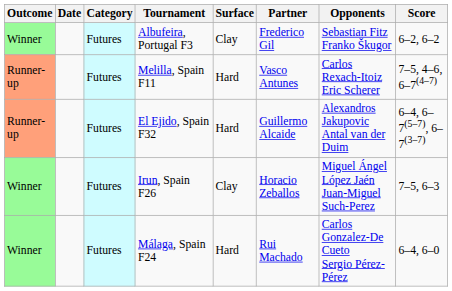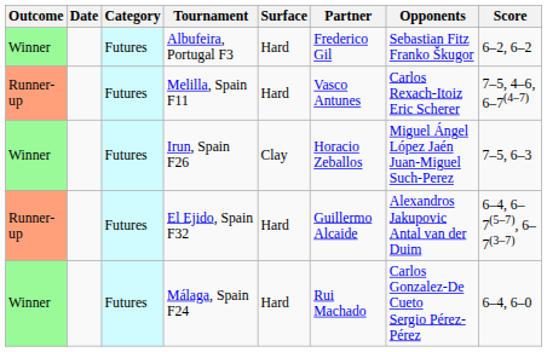 <table class="sortable wikitable">
 <tr>
 <th scope="col" width=40>Outcome</th>
 <th scope="col">Date</th>
 <th scope="col">Category</th>
 <th scope="col">Tournament</th>
 <th scope="col">Surface</th>
 <th scope="col">Partner</th>
 <th scope="col">Opponents</th>
 <th scope="col" class="unsortable">Score</th>
 </tr>
 <tr>
 <td bgcolor=98FB98>Winner</td>
 <td></td>
 <td style=background:#CFFCFF>Futures</td>
 <td><a href='#'>Albufeira</a>, Portugal F3</td>
-<td>Clay</td>
+<td>Hard</td>
 <td data-sort-value="Gil, F"> <a href='#'>Frederico Gil</a></td>
 <td data-sort-value="Skugor, Franko"> <a href='#'>Sebastian Fitz</a><br> <a href='#'>Franko Škugor</a></td>
 <td>6–2, 6–2</td>
 </tr>
 <tr>
 <td bgcolor=FFA07A>Runner-up</td>
 <td></td>
 <td style=background:#CFFCFF>Futures</td>
 <td><a href='#'>Melilla</a>, Spain F11</td>
 <td>Hard</td>
 <td data-sort-value="Antunes, V"> <a href='#'>Vasco Antunes</a></td>
 <td data-sort-value="Scherer, Eric"> <a href='#'>Carlos Rexach-Itoiz</a><br> <a href='#'>Eric Scherer</a></td>
 <td>7–5, 4–6, 6–7<sup>(4–7)</sup></td>
 </tr>
 <tr>
+<td bgcolor=98FB98>Winner</td>
+<td></td>
+<td style=background:#CFFCFF>Futures</td>
+<td><a href='#'>Irun</a>, Spain F26</td>
+<td>Clay</td>
+<td data-sort-value="Zeballos, H"> <a href='#'>Horacio Zeballos</a></td>
+<td data-sort-value="Such-Perez, Juan-Miguel"> <a href='#'>Miguel Ángel López Jaén</a><br> <a href='#'>Juan-Miguel Such-Perez</a></td>
+<td>7–5, 6–3</td>
+</tr>
+<tr>
 <td bgcolor=FFA07A>Runner-up</td>
 <td></td>
 <td style=background:#CFFCFF>Futures</td>
 <td><a href='#'>El Ejido</a>, Spain F32</td>
 <td>Hard</td>
 <td data-sort-value="Alcaide, G"> <a href='#'>Guillermo Alcaide</a></td>
 <td data-sort-value="van der Duim, Antal"> <a href='#'>Alexandros Jakupovic</a><br> <a href='#'>Antal van der Duim</a></td>
 <td>6–4, 6–7<sup>(5–7)</sup>, 6–7<sup>(3–7)</sup></td>
 </tr>
 <tr>
 <td bgcolor=98FB98>Winner</td>
 <td></td>
 <td style=background:#CFFCFF>Futures</td>
-<td><a href='#'>Irun</a>, Spain F26</td>
-<td>Clay</td>
-<td data-sort-value="Zeballos, H"> <a href='#'>Horacio Zeballos</a></td>
-<td data-sort-value="Such-Perez, Juan-Miguel"> <a href='#'>Miguel Ángel López Jaén</a><br> <a href='#'>Juan-Miguel Such-Perez</a></td>
-<td>7–5, 6–3</td>
-</tr>
-<tr>
-<td bgcolor=98FB98>Winner</td>
-<td></td>
-<td style=background:#CFFCFF>Futures</td>
 <td><a href='#'>Málaga</a>, Spain F24</td>
 <td>Hard</td>
 <td data-sort-value="Machado, R"> <a href='#'>Rui Machado</a></td>
 <td data-sort-value="Perez-Perez, Sergio"> <a href='#'>Carlos Gonzalez-De Cueto</a><br> <a href='#'>Sergio Pérez-Pérez</a></td>
 <td>6–4, 6–0</td>
 </tr>
 </table>
